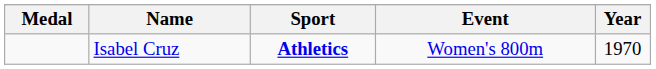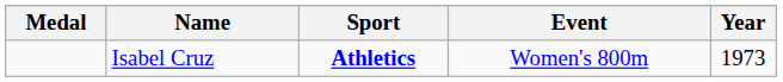 <table class="wikitable"  style="font-size:100%;  text-align:center;">
 <tr>
 </tr>
 <tr>
 <th width="65">Medal</th>
 <th width="130">Name</th>
 <th width="100">Sport</th>
 <th width="180">Event</th>
 <th width="40">Year</th>
 </tr>
 <tr>
 <td></td>
 <td align=left><a href='#'>Isabel Cruz</a></td>
 <td><strong><a href='#'>Athletics</a></strong></td>
 <td><a href='#'>Women's 800m</a></td>
-<td>1970</td>
+<td>1973</td>
 </tr>
 </table>
